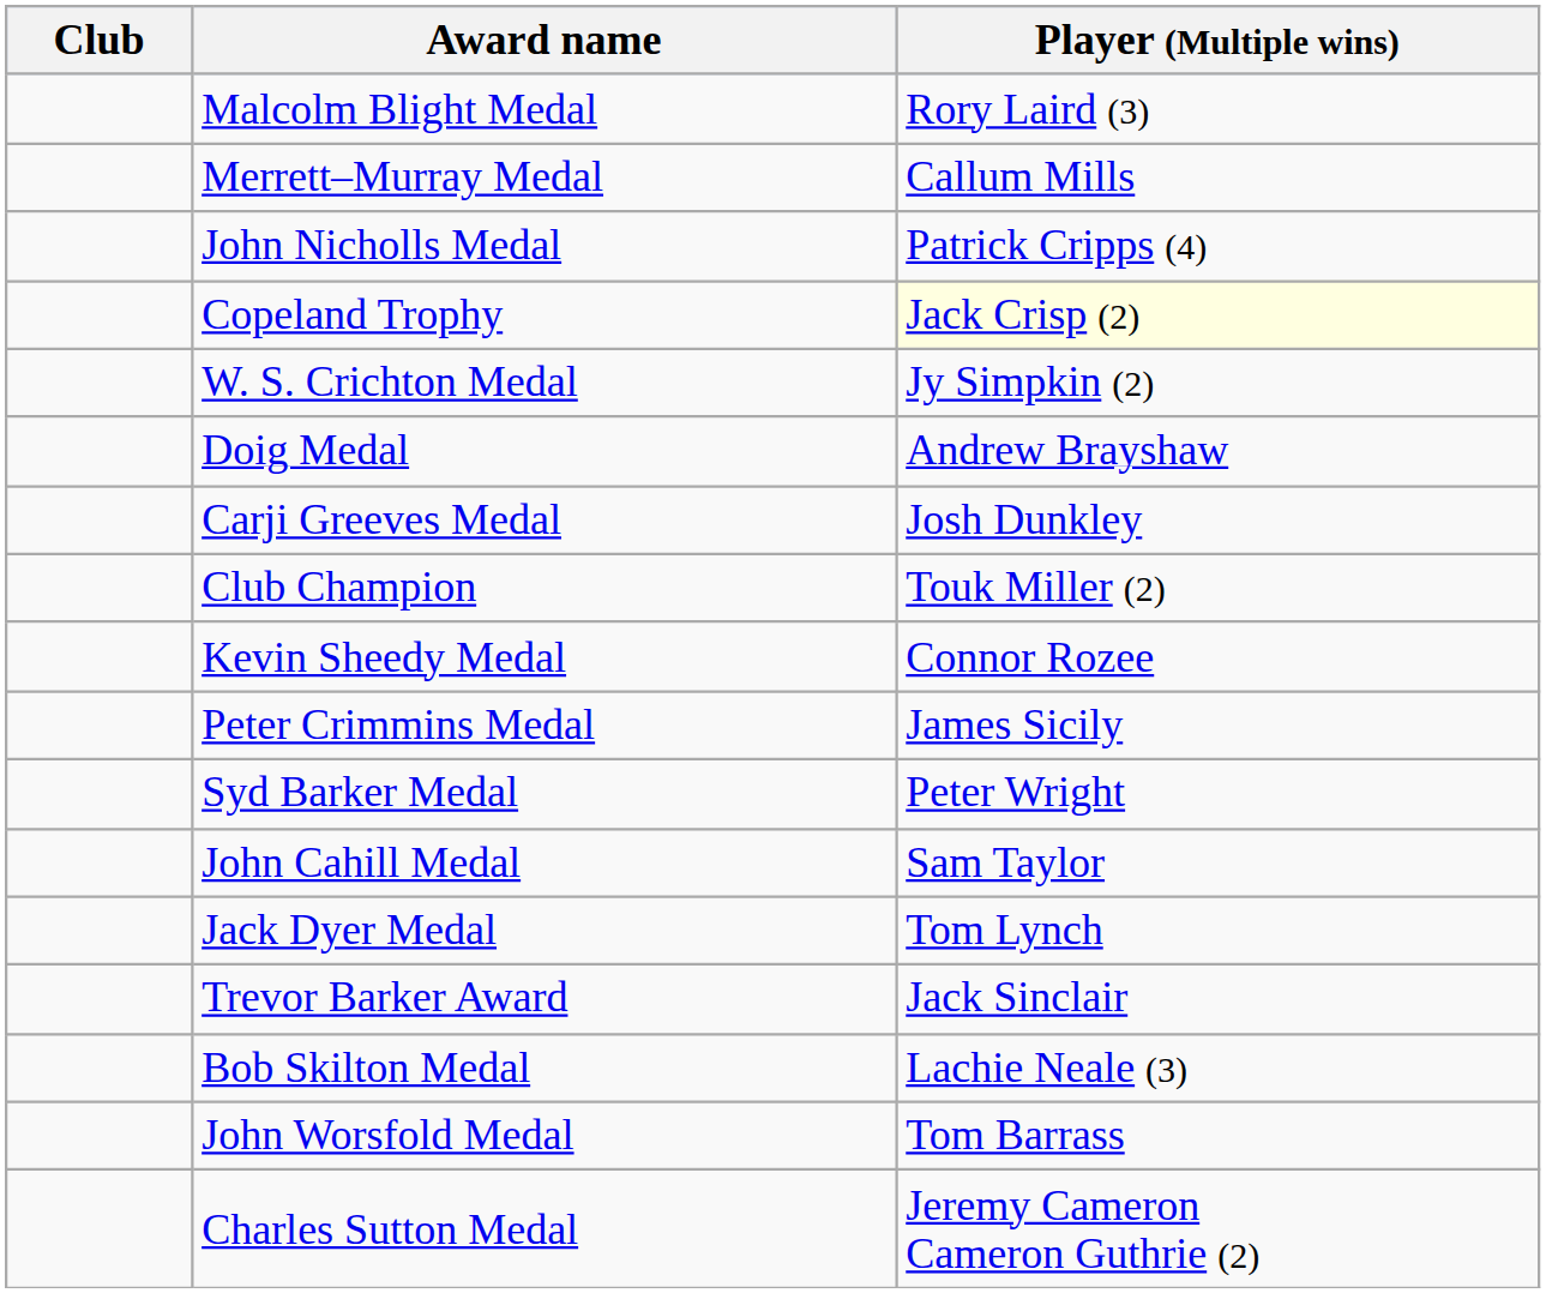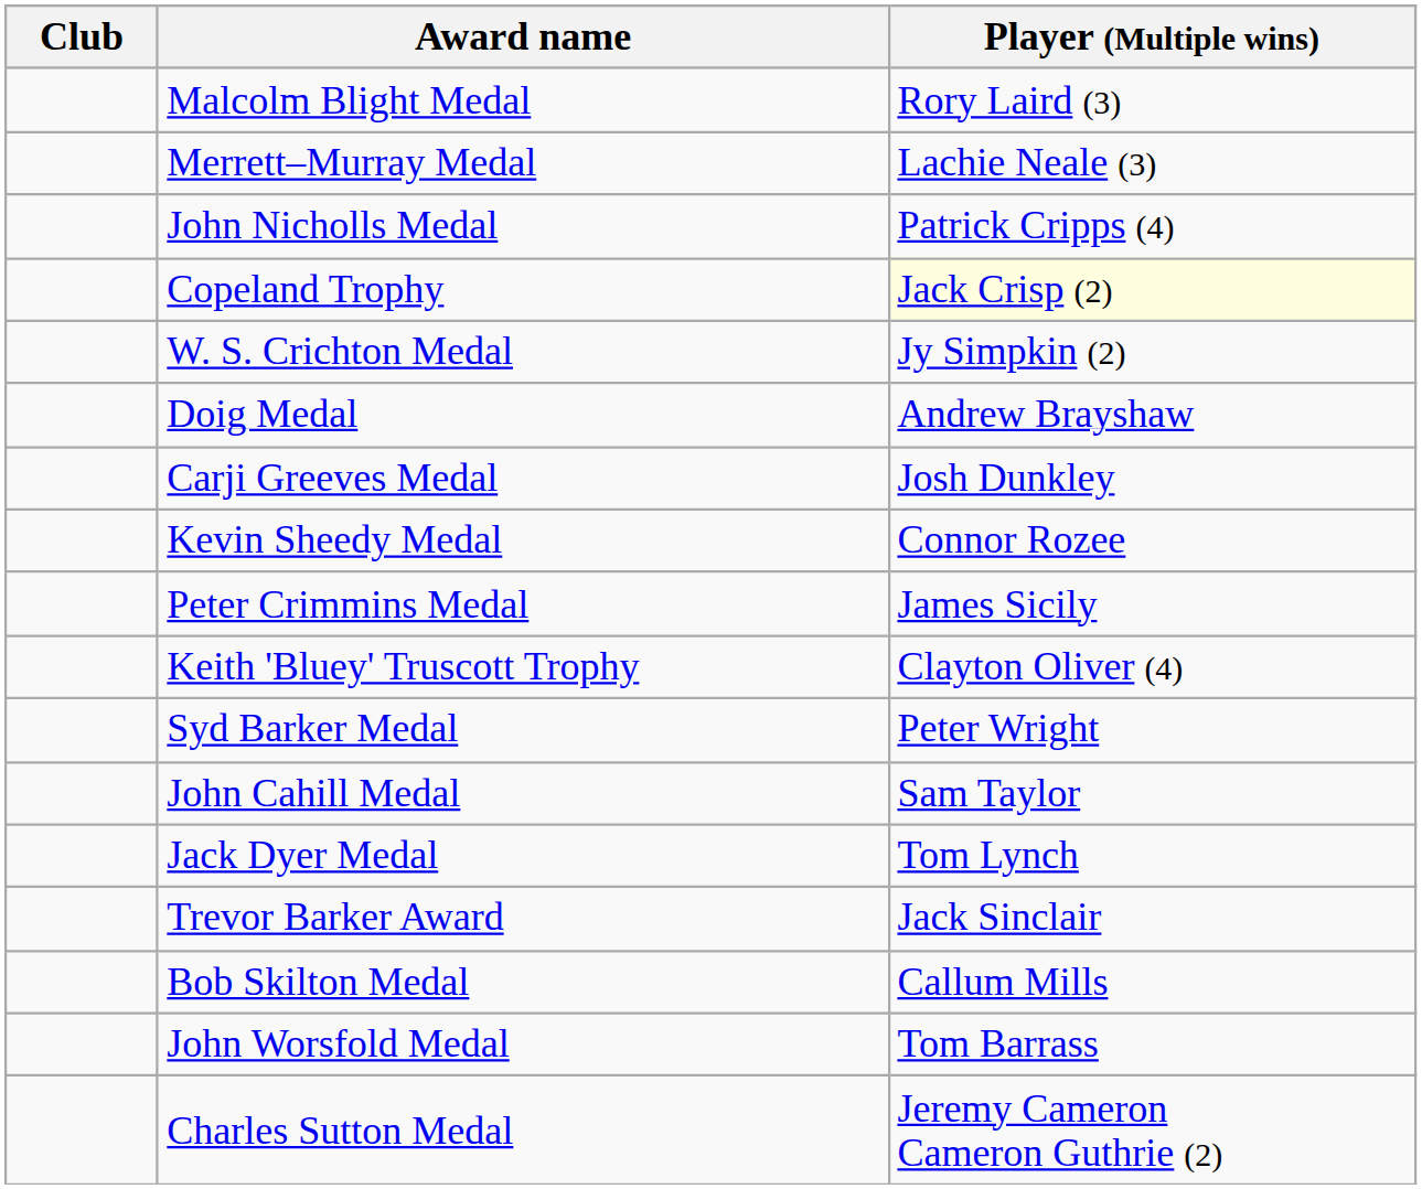 <table class="wikitable sortable"  style="text-align:left; width:45%;">
 <tr style="background:#C1D8FF;">
 <th>Club</th>
 <th>Award name</th>
 <th>Player <small>(Multiple wins)</small></th>
 </tr>
 <tr>
 <td></td>
 <td><a href='#'>Malcolm Blight Medal</a></td>
 <td><a href='#'>Rory Laird</a> <small>(3)</small></td>
 </tr>
 <tr>
 <td></td>
 <td><a href='#'>Merrett–Murray Medal</a></td>
-<td><a href='#'>Callum Mills</a></td>
+<td><a href='#'>Lachie Neale</a> <small>(3)</small></td>
 </tr>
 <tr>
 <td></td>
 <td><a href='#'>John Nicholls Medal</a></td>
 <td><a href='#'>Patrick Cripps</a> <small>(4)</small></td>
 </tr>
 <tr>
 <td></td>
 <td><a href='#'>Copeland Trophy</a></td>
 <td style="background: lightyellow;"><a href='#'>Jack Crisp</a> <small>(2)</small></td>
 </tr>
 <tr>
 <td></td>
 <td><a href='#'>W. S. Crichton Medal</a></td>
 <td><a href='#'>Jy Simpkin</a> <small>(2)</small></td>
 </tr>
 <tr>
 <td></td>
 <td><a href='#'>Doig Medal</a></td>
 <td><a href='#'>Andrew Brayshaw</a></td>
 </tr>
 <tr>
 <td></td>
 <td><a href='#'>Carji Greeves Medal</a></td>
 <td><a href='#'>Josh Dunkley</a></td>
 </tr>
 <tr>
 <td></td>
-<td><a href='#'>Club Champion</a></td>
-<td><a href='#'>Touk Miller</a> <small>(2)</small></td>
-</tr>
-<tr>
-<td></td>
 <td><a href='#'>Kevin Sheedy Medal</a></td>
 <td><a href='#'>Connor Rozee</a></td>
 </tr>
 <tr>
 <td></td>
 <td><a href='#'>Peter Crimmins Medal</a></td>
 <td><a href='#'>James Sicily</a></td>
+</tr>
+<tr>
+<td></td>
+<td><a href='#'>Keith 'Bluey' Truscott Trophy</a></td>
+<td><a href='#'>Clayton Oliver</a> <small>(4)</small></td>
 </tr>
 <tr>
 <td></td>
 <td><a href='#'>Syd Barker Medal</a></td>
 <td><a href='#'>Peter Wright</a></td>
 </tr>
 <tr>
 <td></td>
 <td><a href='#'>John Cahill Medal</a></td>
 <td><a href='#'>Sam Taylor</a></td>
 </tr>
 <tr>
 <td></td>
 <td><a href='#'>Jack Dyer Medal</a></td>
 <td><a href='#'>Tom Lynch</a></td>
 </tr>
 <tr>
 <td></td>
 <td><a href='#'>Trevor Barker Award</a></td>
 <td><a href='#'>Jack Sinclair</a></td>
 </tr>
 <tr>
 <td></td>
 <td><a href='#'>Bob Skilton Medal</a></td>
-<td><a href='#'>Lachie Neale</a> <small>(3)</small></td>
+<td><a href='#'>Callum Mills</a></td>
 </tr>
 <tr>
 <td></td>
 <td><a href='#'>John Worsfold Medal</a></td>
 <td><a href='#'>Tom Barrass</a></td>
 </tr>
 <tr>
 <td></td>
 <td><a href='#'>Charles Sutton Medal</a></td>
 <td><a href='#'>Jeremy Cameron</a> <br> <a href='#'>Cameron Guthrie</a> <small>(2)</small></td>
 </tr>
 </table>
